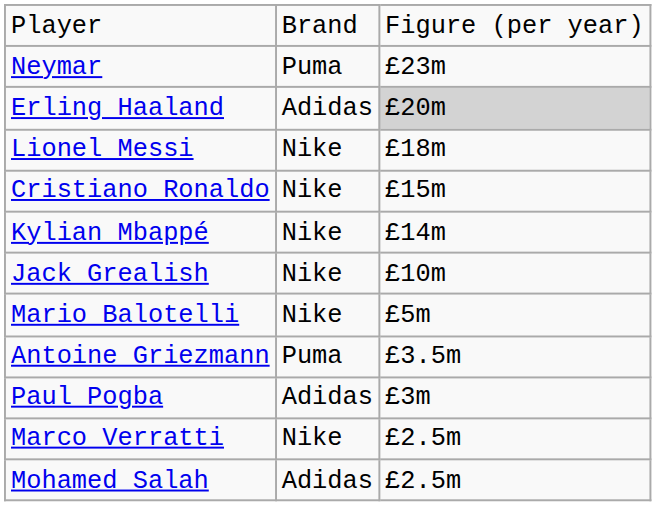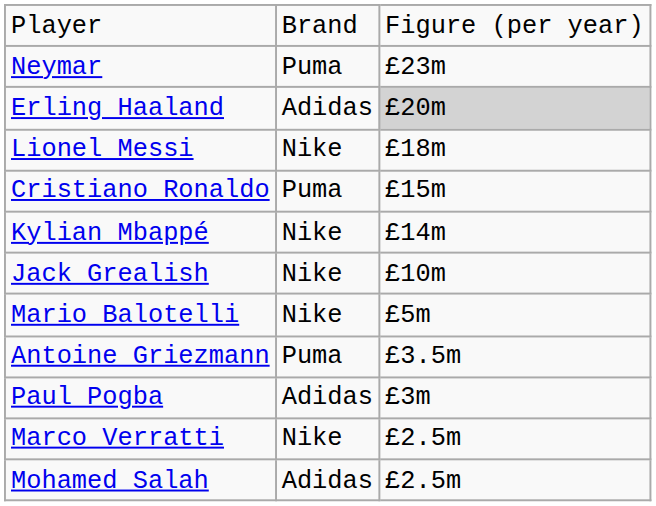 <table class="wikitable">
 <tr>
 <td>Player</td>
 <td>Brand</td>
 <td>Figure (per year)</td>
 </tr>
 <tr>
 <td><a href='#'>Neymar</a></td>
 <td>Puma</td>
 <td>£23m</td>
 </tr>
 <tr>
 <td><a href='#'>Erling Haaland</a></td>
 <td>Adidas</td>
 <td style="background: lightgrey;">£20m</td>
 </tr>
 <tr>
 <td><a href='#'>Lionel Messi</a></td>
 <td>Nike</td>
 <td>£18m</td>
 </tr>
 <tr>
 <td><a href='#'>Cristiano Ronaldo</a></td>
-<td>Nike</td>
+<td>Puma</td>
 <td>£15m</td>
 </tr>
 <tr>
 <td><a href='#'>Kylian Mbappé</a></td>
 <td>Nike</td>
 <td>£14m</td>
 </tr>
 <tr>
 <td><a href='#'>Jack Grealish</a></td>
 <td>Nike</td>
 <td>£10m</td>
 </tr>
 <tr>
 <td><a href='#'>Mario Balotelli</a></td>
 <td>Nike</td>
 <td>£5m</td>
 </tr>
 <tr>
 <td><a href='#'>Antoine Griezmann</a></td>
 <td>Puma</td>
 <td>£3.5m</td>
 </tr>
 <tr>
 <td><a href='#'>Paul Pogba</a></td>
 <td>Adidas</td>
 <td>£3m</td>
 </tr>
 <tr>
 <td><a href='#'>Marco Verratti</a></td>
 <td>Nike</td>
 <td>£2.5m</td>
 </tr>
 <tr>
 <td><a href='#'>Mohamed Salah</a></td>
 <td>Adidas</td>
 <td>£2.5m</td>
 </tr>
 </table>
